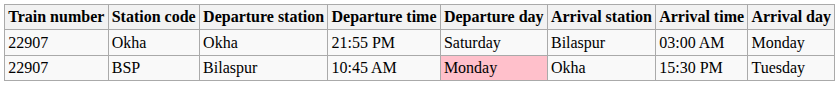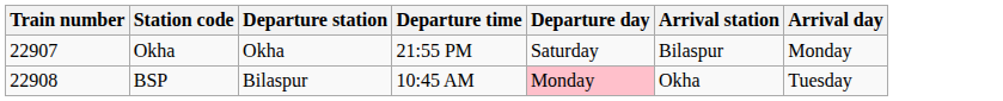 <table class="wikitable">
 <tr>
 <th>Train number</th>
 <th>Station code</th>
 <th>Departure station</th>
 <th>Departure time</th>
 <th>Departure day</th>
 <th>Arrival station</th>
-<th>Arrival time</th>
 <th>Arrival day</th>
 </tr>
 <tr>
 <td>22907</td>
 <td>Okha</td>
 <td>Okha</td>
 <td>21:55 PM</td>
 <td>Saturday</td>
 <td>Bilaspur</td>
-<td>03:00 AM</td>
 <td>Monday</td>
 </tr>
 <tr>
-<td>22907</td>
+<td>22908</td>
 <td>BSP</td>
 <td>Bilaspur</td>
 <td>10:45 AM</td>
 <td style="background: pink;">Monday</td>
 <td>Okha</td>
-<td>15:30 PM</td>
 <td>Tuesday</td>
 </tr>
 </table>
